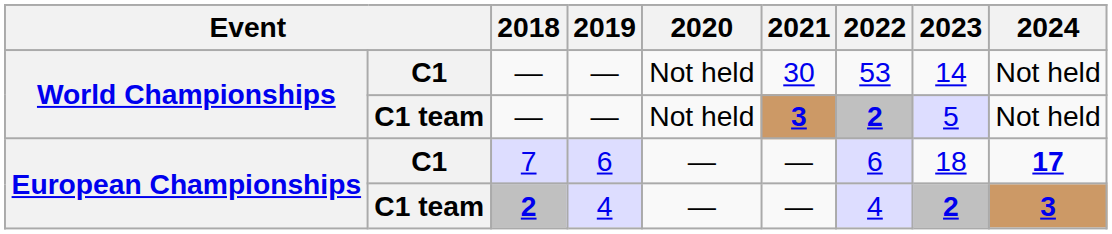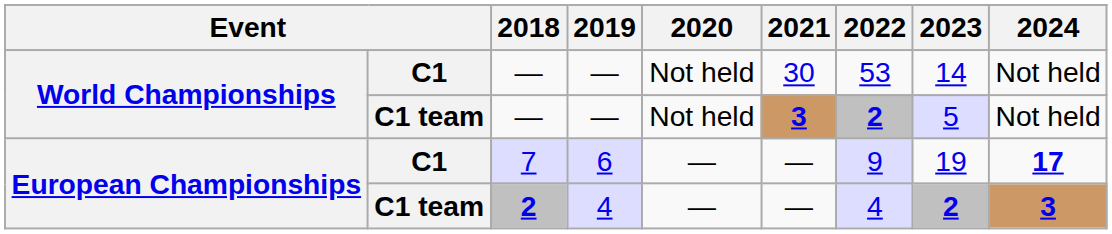 <table class="wikitable plainrowheaders" style=font-size:90%>
 <tr>
 <th scope="col" colspan=2>Event</th>
 <th scope="col">2018</th>
 <th scope="col">2019</th>
 <th scope="col">2020</th>
 <th scope="col">2021</th>
 <th scope="col">2022</th>
 <th scope="col">2023</th>
 <th scope="col">2024</th>
 </tr>
 <tr style="text-align:center;">
 <th scope="row" rowspan=2><a href='#'>World Championships</a></th>
 <th scope="row">C1</th>
 <td>—</td>
 <td>—</td>
 <td>Not held</td>
 <td><a href='#'>30</a></td>
 <td><a href='#'>53</a></td>
 <td><a href='#'>14</a></td>
 <td>Not held</td>
 </tr>
 <tr style="text-align:center;">
 <th scope="row">C1 team</th>
 <td>—</td>
 <td>—</td>
 <td>Not held</td>
 <td style="background:#cc9966;"><a href='#'><strong>3</strong></a></td>
 <td style="background:silver;"><a href='#'><strong>2</strong></a></td>
 <td style="background:#ddf;"><a href='#'>5</a></td>
 <td>Not held</td>
 </tr>
 <tr style="text-align:center;">
 <th scope="row" rowspan=2><a href='#'>European Championships</a></th>
 <th scope="row">C1</th>
 <td style="background:#ddf;"><a href='#'>7</a></td>
 <td style="background:#ddf;"><a href='#'>6</a></td>
 <td>—</td>
 <td>—</td>
-<td style="background:#ddf;"><a href='#'>6</a></td>
-<td><a href='#'>18</a></td>
+<td style="background:#ddf;"><a href='#'>9</a></td>
+<td><a href='#'>19</a></td>
 <td><strong><a href='#'>17</a></strong></td>
 </tr>
 <tr style="text-align:center;">
 <th scope="row">C1 team</th>
 <td style="background:silver;"><a href='#'><strong>2</strong></a></td>
 <td style="background:#ddf;"><a href='#'>4</a></td>
 <td>—</td>
 <td>—</td>
 <td style="background:#ddf;"><a href='#'>4</a></td>
 <td style="background:silver;"><a href='#'><strong>2</strong></a></td>
 <td style="background:#cc9966;"><a href='#'><strong>3</strong></a></td>
 </tr>
 </table>
